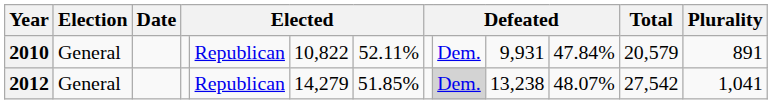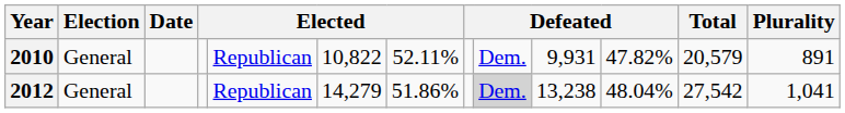 <table class=wikitable>
 <tr>
 <th>Year</th>
 <th>Election</th>
 <th>Date</th>
 <th ! colspan="4">Elected</th>
 <th ! colspan="4">Defeated</th>
 <th>Total</th>
 <th>Plurality</th>
 </tr>
 <tr>
 <th valign="top">2010</th>
 <td valign="top">General</td>
 <td valign="top"></td>
 <td valign="top"></td>
 <td valign="top" ><a href='#'>Republican</a></td>
 <td valign="top" align="right">10,822</td>
 <td valign="top" align="right">52.11%</td>
 <td valign="top"></td>
 <td valign="top" ><a href='#'>Dem.</a></td>
 <td valign="top" align="right">9,931</td>
-<td valign="top" align="right">47.84%</td>
+<td valign="top" align="right">47.82%</td>
 <td valign="top" align="right">20,579</td>
 <td valign="top" align="right">891</td>
 </tr>
 <tr>
 <th valign="top">2012</th>
 <td valign="top">General</td>
 <td valign="top"></td>
 <td valign="top"></td>
 <td valign="top" ><a href='#'>Republican</a></td>
 <td valign="top" align="right">14,279</td>
-<td valign="top" align="right">51.85%</td>
+<td valign="top" align="right">51.86%</td>
 <td valign="top"></td>
 <td valign="top"  style="background: lightgrey;"><a href='#'>Dem.</a></td>
 <td valign="top" align="right">13,238</td>
-<td valign="top" align="right">48.07%</td>
+<td valign="top" align="right">48.04%</td>
 <td valign="top" align="right">27,542</td>
 <td valign="top" align="right">1,041</td>
 </tr>
 </table>
